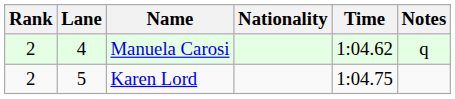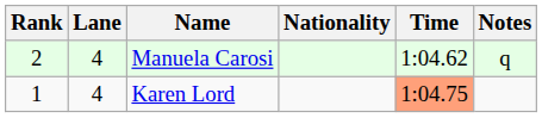 <table class="wikitable sortable" style="text-align:center">
 <tr>
 <th>Rank</th>
 <th>Lane</th>
 <th>Name</th>
 <th>Nationality</th>
 <th>Time</th>
 <th>Notes</th>
 </tr>
 <tr bgcolor=e5ffe5>
 <td>2</td>
 <td>4</td>
 <td align=left><a href='#'>Manuela Carosi</a></td>
 <td align=left></td>
 <td>1:04.62</td>
 <td>q</td>
 </tr>
 <tr>
-<td>2</td>
-<td>5</td>
+<td>1</td>
+<td>4</td>
 <td align=left><a href='#'>Karen Lord</a></td>
 <td align=left></td>
-<td>1:04.75</td>
+<td style="background: lightsalmon;">1:04.75</td>
 <td></td>
 </tr>
 </table>
